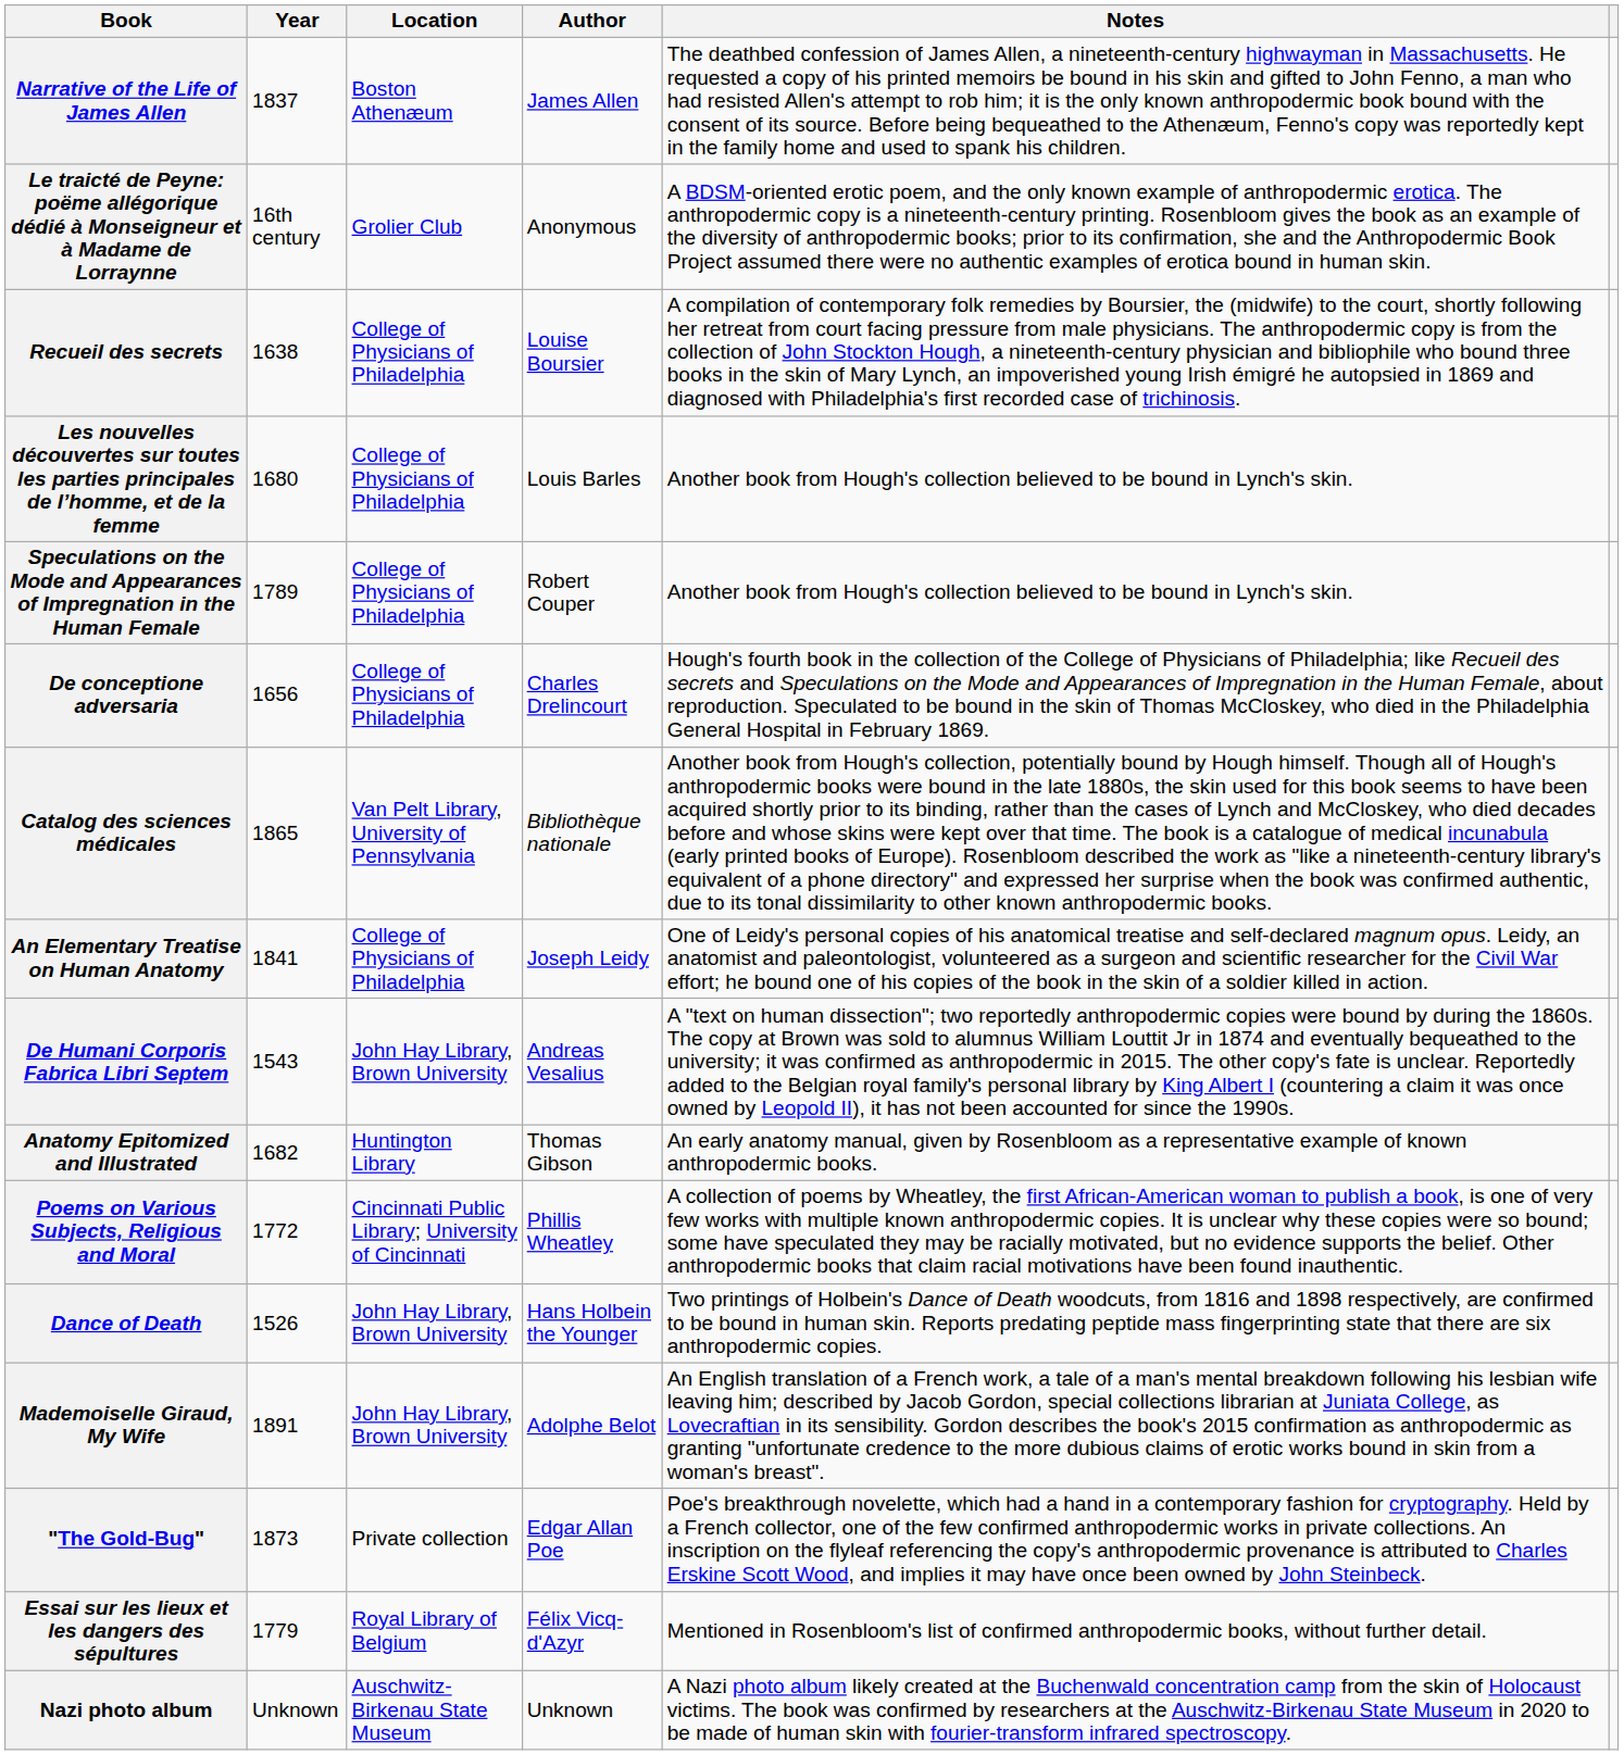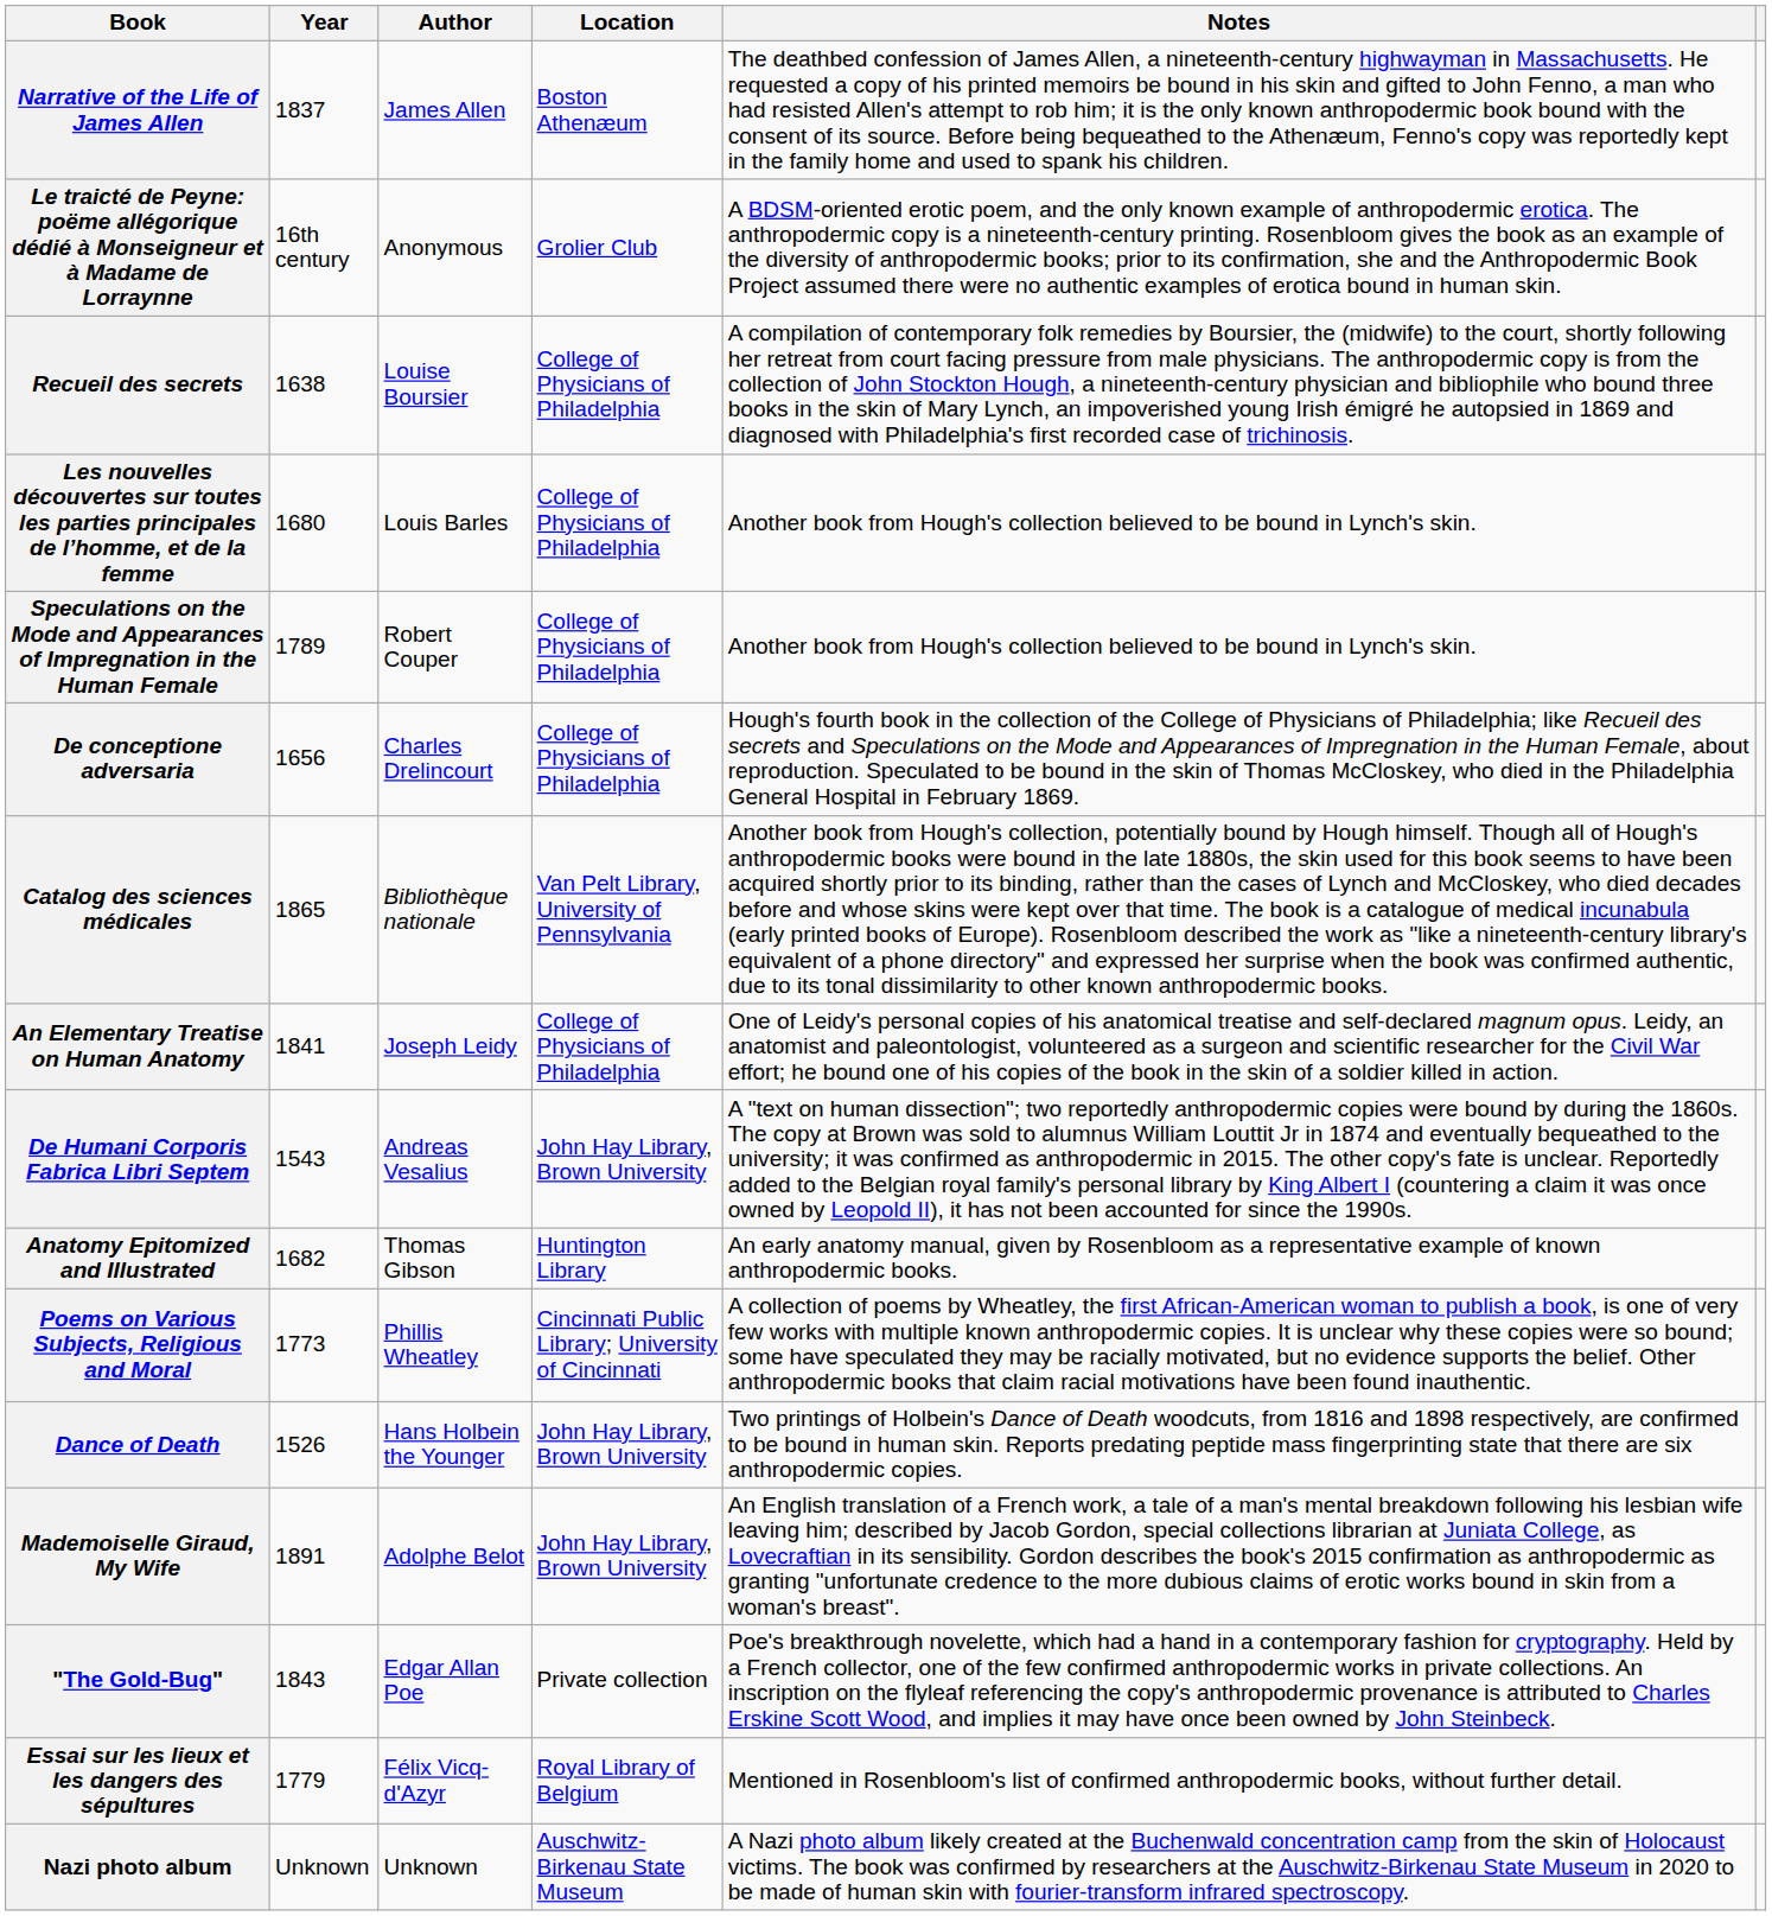 <table class="wikitable plainrowheaders sortable">
 <tr>
 <th scope="col">Book</th>
 <th scope="col">Year</th>
+<th scope="col">Author</th>
 <th scope="col">Location</th>
-<th scope="col">Author</th>
 <th scope="col" class=unsortable>Notes</th>
 <th scope="col" class=unsortable></th>
 </tr>
 <tr>
 <th scope=row><em><a href='#'>Narrative of the Life of James Allen</a></em></th>
 <td>1837</td>
+<td><a href='#'>James Allen</a></td>
 <td><a href='#'>Boston Athenæum</a></td>
-<td><a href='#'>James Allen</a></td>
 <td>The deathbed confession of James Allen, a nineteenth-century <a href='#'>highwayman</a> in <a href='#'>Massachusetts</a>. He requested a copy of his printed memoirs be bound in his skin and gifted to John Fenno, a man who had resisted Allen's attempt to rob him; it is the only known anthropodermic book bound with the consent of its source. Before being bequeathed to the Athenæum, Fenno's copy was reportedly kept in the family home and used to spank his children.</td>
 <td></td>
 </tr>
 <tr>
 <th scope=row><em>Le traicté de Peyne: poëme allégorique dédié à Monseigneur et à Madame de Lorraynne</em></th>
 <td>16th century</td>
+<td>Anonymous</td>
 <td><a href='#'>Grolier Club</a></td>
-<td>Anonymous</td>
 <td>A <a href='#'>BDSM</a>-oriented erotic poem, and the only known example of anthropodermic <a href='#'>erotica</a>. The anthropodermic copy is a nineteenth-century printing. Rosenbloom gives the book as an example of the diversity of anthropodermic books; prior to its confirmation, she and the Anthropodermic Book Project assumed there were no authentic examples of erotica bound in human skin.</td>
 <td></td>
 </tr>
 <tr>
 <th scope=row><em>Recueil des secrets</em></th>
 <td>1638</td>
+<td><a href='#'>Louise Boursier</a></td>
 <td><a href='#'>College of Physicians of Philadelphia</a></td>
-<td><a href='#'>Louise Boursier</a></td>
 <td>A compilation of contemporary folk remedies by Boursier, the  (midwife) to the court, shortly following her retreat from court facing pressure from male physicians. The anthropodermic copy is from the collection of <a href='#'>John Stockton Hough</a>, a nineteenth-century physician and bibliophile who bound three books in the skin of Mary Lynch, an impoverished young Irish émigré he autopsied in 1869 and diagnosed with Philadelphia's first recorded case of <a href='#'>trichinosis</a>.</td>
 <td></td>
 </tr>
 <tr>
 <th scope=row><em>Les nouvelles découvertes sur toutes les parties principales de l’homme, et de la femme</em></th>
 <td>1680</td>
+<td>Louis Barles</td>
 <td><a href='#'>College of Physicians of Philadelphia</a></td>
-<td>Louis Barles</td>
 <td>Another book from Hough's collection believed to be bound in Lynch's skin.</td>
 <td></td>
 </tr>
 <tr>
 <th scope=row><em>Speculations on the Mode and Appearances of Impregnation in the Human Female</em></th>
 <td>1789</td>
+<td>Robert Couper</td>
 <td><a href='#'>College of Physicians of Philadelphia</a></td>
-<td>Robert Couper</td>
 <td>Another book from Hough's collection believed to be bound in Lynch's skin.</td>
 <td></td>
 </tr>
 <tr>
 <th scope=row><em>De conceptione adversaria</em></th>
 <td>1656</td>
+<td><a href='#'>Charles Drelincourt</a></td>
 <td><a href='#'>College of Physicians of Philadelphia</a></td>
-<td><a href='#'>Charles Drelincourt</a></td>
 <td>Hough's fourth book in the collection of the College of Physicians of Philadelphia; like <em>Recueil des secrets</em> and <em>Speculations on the Mode and Appearances of Impregnation in the Human Female</em>, about reproduction. Speculated to be bound in the skin of Thomas McCloskey, who died in the Philadelphia General Hospital in February 1869.</td>
 <td></td>
 </tr>
 <tr>
 <th scope=row><em>Catalog des sciences médicales</em></th>
 <td>1865</td>
+<td><em>Bibliothèque nationale</em></td>
 <td><a href='#'>Van Pelt Library</a>, <a href='#'>University of Pennsylvania</a></td>
-<td><em>Bibliothèque nationale</em></td>
 <td>Another book from Hough's collection, potentially bound by Hough himself. Though all of Hough's anthropodermic books were bound in the late 1880s, the skin used for this book seems to have been acquired shortly prior to its binding, rather than the cases of Lynch and McCloskey, who died decades before and whose skins were kept over that time. The book is a catalogue of medical <a href='#'>incunabula</a> (early printed books of Europe). Rosenbloom described the work as "like a nineteenth-century library's equivalent of a phone directory" and expressed her surprise when the book was confirmed authentic, due to its tonal dissimilarity to other known anthropodermic books.</td>
 <td></td>
 </tr>
 <tr>
 <th scope=row><em>An Elementary Treatise on Human Anatomy</em></th>
 <td>1841</td>
+<td><a href='#'>Joseph Leidy</a></td>
 <td><a href='#'>College of Physicians of Philadelphia</a></td>
-<td><a href='#'>Joseph Leidy</a></td>
 <td>One of Leidy's personal copies of his anatomical treatise and self-declared <em>magnum opus</em>. Leidy, an anatomist and paleontologist, volunteered as a surgeon and scientific researcher for the <a href='#'>Civil War</a> effort; he bound one of his copies of the book in the skin of a soldier killed in action.</td>
 <td></td>
 </tr>
 <tr>
 <th scope=row><em><a href='#'>De Humani Corporis Fabrica Libri Septem</a></em></th>
 <td>1543</td>
+<td><a href='#'>Andreas Vesalius</a></td>
 <td><a href='#'>John Hay Library</a>, <a href='#'>Brown University</a></td>
-<td><a href='#'>Andreas Vesalius</a></td>
 <td>A "text on human dissection"; two reportedly anthropodermic copies were bound by  during the 1860s. The copy at Brown was sold to alumnus William Louttit Jr in 1874 and eventually bequeathed to the university; it was confirmed as anthropodermic in 2015. The other copy's fate is unclear. Reportedly added to the Belgian royal family's personal library by <a href='#'>King Albert I</a> (countering a claim it was once owned by <a href='#'>Leopold II</a>), it has not been accounted for since the 1990s.</td>
 <td></td>
 </tr>
 <tr>
 <th scope=row><em>Anatomy Epitomized and Illustrated</em></th>
 <td>1682</td>
+<td>Thomas Gibson</td>
 <td><a href='#'>Huntington Library</a></td>
-<td>Thomas Gibson</td>
 <td>An early anatomy manual, given by Rosenbloom as a representative example of known anthropodermic books.</td>
 <td></td>
 </tr>
 <tr>
 <th scope=row><em><a href='#'>Poems on Various Subjects, Religious and Moral</a></em></th>
-<td>1772</td>
+<td>1773</td>
+<td><a href='#'>Phillis Wheatley</a></td>
 <td><a href='#'>Cincinnati Public Library</a>; <a href='#'>University of Cincinnati</a></td>
-<td><a href='#'>Phillis Wheatley</a></td>
 <td>A collection of poems by Wheatley, the <a href='#'>first African-American woman to publish a book</a>, is one of very few works with multiple known anthropodermic copies. It is unclear why these copies were so bound; some have speculated they may be racially motivated, but no evidence supports the belief. Other anthropodermic books that claim racial motivations have been found inauthentic.</td>
 <td></td>
 </tr>
 <tr>
 <th scope=row><em><a href='#'>Dance of Death</a></em></th>
 <td>1526</td>
+<td><a href='#'>Hans Holbein the Younger</a></td>
 <td><a href='#'>John Hay Library</a>, <a href='#'>Brown University</a></td>
-<td><a href='#'>Hans Holbein the Younger</a></td>
 <td>Two printings of Holbein's <em>Dance of Death</em> woodcuts, from 1816 and 1898 respectively, are confirmed to be bound in human skin. Reports predating peptide mass fingerprinting state that there are six anthropodermic copies.</td>
 <td></td>
 </tr>
 <tr>
 <th scope=row><em>Mademoiselle Giraud, My Wife</em></th>
 <td>1891</td>
+<td><a href='#'>Adolphe Belot</a></td>
 <td><a href='#'>John Hay Library</a>, <a href='#'>Brown University</a></td>
-<td><a href='#'>Adolphe Belot</a></td>
 <td>An English translation of a French work, a tale of a man's mental breakdown following his lesbian wife leaving him; described by Jacob Gordon, special collections librarian at <a href='#'>Juniata College</a>, as <a href='#'>Lovecraftian</a> in its sensibility. Gordon describes the book's 2015 confirmation as anthropodermic as granting "unfortunate credence to the more dubious claims of erotic works bound in skin from a woman's breast".</td>
 <td></td>
 </tr>
 <tr>
 <th scope=row data-sort-value=Gold-Bug, The>"<a href='#'>The Gold-Bug</a>"</th>
-<td>1873</td>
+<td>1843</td>
+<td><a href='#'>Edgar Allan Poe</a></td>
 <td>Private collection</td>
-<td><a href='#'>Edgar Allan Poe</a></td>
 <td>Poe's breakthrough novelette, which had a hand in a contemporary fashion for <a href='#'>cryptography</a>. Held by a French collector, one of the few confirmed anthropodermic works in private collections. An inscription on the flyleaf referencing the copy's anthropodermic provenance is attributed to <a href='#'>Charles Erskine Scott Wood</a>, and implies it may have once been owned by <a href='#'>John Steinbeck</a>.</td>
 <td></td>
 </tr>
 <tr>
 <th scope=row><em>Essai sur les lieux et les dangers des sépultures</em></th>
 <td>1779</td>
+<td><a href='#'>Félix Vicq-d'Azyr</a></td>
 <td><a href='#'>Royal Library of Belgium</a></td>
-<td><a href='#'>Félix Vicq-d'Azyr</a></td>
 <td>Mentioned in Rosenbloom's list of confirmed anthropodermic books, without further detail.</td>
 <td></td>
 </tr>
 <tr>
 <th scope=row>Nazi photo album</th>
 <td>Unknown</td>
+<td>Unknown</td>
 <td><a href='#'>Auschwitz-Birkenau State Museum</a></td>
-<td>Unknown</td>
 <td>A Nazi <a href='#'>photo album</a> likely created at the <a href='#'>Buchenwald concentration camp</a> from the skin of <a href='#'>Holocaust</a> victims. The book was confirmed by researchers at the <a href='#'>Auschwitz-Birkenau State Museum</a> in 2020 to be made of human skin with <a href='#'>fourier-transform infrared spectroscopy</a>.</td>
 <td></td>
 </tr>
 </table>
